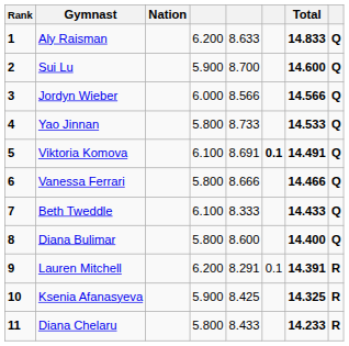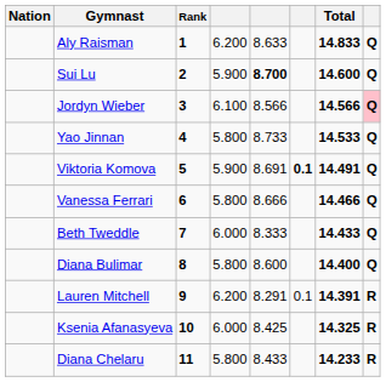 <table class="wikitable sortable">
 <tr>
+<th scope="col">Nation</th>
+<th scope="col">Gymnast</th>
 <th scope="col"><small>Rank</small></th>
-<th scope="col">Gymnast</th>
-<th scope="col">Nation</th>
 <th scope="col"><small></small></th>
 <th scope="col"><small></small></th>
 <th scope="col"><small></small></th>
 <th scope="col">Total</th>
 <th scope="col"><small></small></th>
 </tr>
 <tr>
+<td><small></small></td>
+<td height="30" align="left"><a href='#'>Aly Raisman</a></td>
 <td scope="row"><strong>1</strong></td>
-<td height="30" align="left"><a href='#'>Aly Raisman</a></td>
-<td><small></small></td>
 <td>6.200</td>
 <td>8.633</td>
 <td></td>
 <td><strong>14.833</strong></td>
 <td><strong>Q</strong></td>
 </tr>
 <tr>
+<td><small></small></td>
+<td height="30" align="left"><a href='#'>Sui Lu</a></td>
 <td scope="row"><strong>2</strong></td>
-<td height="30" align="left"><a href='#'>Sui Lu</a></td>
-<td><small></small></td>
 <td>5.900</td>
-<td>8.700</td>
+<td><strong>8.700</strong></td>
 <td></td>
 <td><strong>14.600</strong></td>
 <td><strong>Q</strong></td>
 </tr>
 <tr>
+<td><small></small></td>
+<td height="30" align="left"><a href='#'>Jordyn Wieber</a></td>
 <td scope="row"><strong>3</strong></td>
-<td height="30" align="left"><a href='#'>Jordyn Wieber</a></td>
-<td><small></small></td>
-<td>6.000</td>
+<td>6.100</td>
 <td>8.566</td>
 <td></td>
 <td><strong>14.566</strong></td>
-<td><strong>Q</strong></td>
+<td style="background: pink;"><strong>Q</strong></td>
 </tr>
 <tr>
+<td><small></small></td>
+<td height="30" align="left"><a href='#'>Yao Jinnan</a></td>
 <td scope="row"><strong>4</strong></td>
-<td height="30" align="left"><a href='#'>Yao Jinnan</a></td>
-<td><small></small></td>
 <td>5.800</td>
 <td>8.733</td>
 <td></td>
 <td><strong>14.533</strong></td>
 <td><strong>Q</strong></td>
 </tr>
 <tr>
+<td><small></small></td>
+<td height="30" align="left"><a href='#'>Viktoria Komova</a></td>
 <td scope="row"><strong>5</strong></td>
-<td height="30" align="left"><a href='#'>Viktoria Komova</a></td>
-<td><small></small></td>
-<td>6.100</td>
+<td>5.900</td>
 <td>8.691</td>
 <td><strong>0.1</strong></td>
 <td><strong>14.491</strong></td>
 <td><strong>Q</strong></td>
 </tr>
 <tr>
+<td><small></small></td>
+<td height="30" align="left"><a href='#'>Vanessa Ferrari</a></td>
 <td scope="row"><strong>6</strong></td>
-<td height="30" align="left"><a href='#'>Vanessa Ferrari</a></td>
-<td><small></small></td>
 <td>5.800</td>
 <td>8.666</td>
 <td></td>
 <td><strong>14.466</strong></td>
 <td><strong>Q</strong></td>
 </tr>
 <tr>
+<td><small></small></td>
+<td height="30" align="left"><a href='#'>Beth Tweddle</a></td>
 <td scope="row"><strong>7</strong></td>
-<td height="30" align="left"><a href='#'>Beth Tweddle</a></td>
-<td><small></small></td>
-<td>6.100</td>
+<td>6.000</td>
 <td>8.333</td>
 <td></td>
 <td><strong>14.433</strong></td>
 <td><strong>Q</strong></td>
 </tr>
 <tr>
+<td><small></small></td>
+<td height="30" align="left"><a href='#'>Diana Bulimar</a></td>
 <td scope="row"><strong>8</strong></td>
-<td height="30" align="left"><a href='#'>Diana Bulimar</a></td>
-<td><small></small></td>
 <td>5.800</td>
 <td>8.600</td>
 <td></td>
 <td><strong>14.400</strong></td>
 <td><strong>Q</strong></td>
 </tr>
 <tr>
+<td><small></small></td>
+<td height="30" align="left"><a href='#'>Lauren Mitchell</a></td>
 <td scope="row"><strong>9</strong></td>
-<td height="30" align="left"><a href='#'>Lauren Mitchell</a></td>
-<td><small></small></td>
 <td>6.200</td>
 <td>8.291</td>
 <td>0.1</td>
 <td><strong>14.391</strong></td>
 <td><strong>R</strong></td>
 </tr>
 <tr>
+<td><small></small></td>
+<td height="30" align="left"><a href='#'>Ksenia Afanasyeva</a></td>
 <td scope="row"><strong>10</strong></td>
-<td height="30" align="left"><a href='#'>Ksenia Afanasyeva</a></td>
-<td><small></small></td>
-<td>5.900</td>
+<td>6.000</td>
 <td>8.425</td>
 <td></td>
 <td><strong>14.325</strong></td>
 <td><strong>R</strong></td>
 </tr>
 <tr>
+<td><small></small></td>
+<td height="30" align="left"><a href='#'>Diana Chelaru</a></td>
 <td scope="row"><strong>11</strong></td>
-<td height="30" align="left"><a href='#'>Diana Chelaru</a></td>
-<td><small></small></td>
 <td>5.800</td>
 <td>8.433</td>
 <td></td>
 <td><strong>14.233</strong></td>
 <td><strong>R</strong></td>
 </tr>
 </table>
